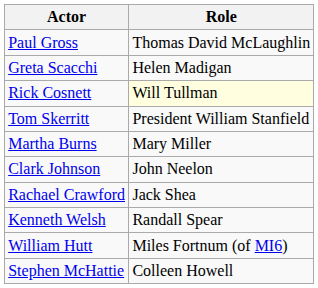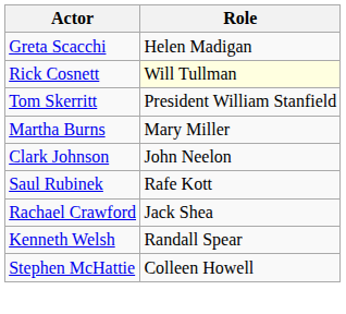 <table class="wikitable">
 <tr>
 <th>Actor</th>
 <th>Role</th>
 </tr>
 <tr>
-</tr>
-<tr>
-<td><a href='#'>Paul Gross</a></td>
-<td>Thomas David McLaughlin</td>
 </tr>
 <tr>
 <td><a href='#'>Greta Scacchi</a></td>
 <td>Helen Madigan</td>
 </tr>
 <tr>
 <td><a href='#'>Rick Cosnett</a></td>
 <td style="background: lightyellow;">Will Tullman</td>
 </tr>
 <tr>
 <td><a href='#'>Tom Skerritt</a></td>
 <td>President William Stanfield</td>
 </tr>
 <tr>
 <td><a href='#'>Martha Burns</a></td>
 <td>Mary Miller</td>
 </tr>
 <tr>
 <td><a href='#'>Clark Johnson</a></td>
 <td>John Neelon</td>
 </tr>
 <tr>
+<td><a href='#'>Saul Rubinek</a></td>
+<td>Rafe Kott</td>
+</tr>
+<tr>
 <td><a href='#'>Rachael Crawford</a></td>
 <td>Jack Shea</td>
 </tr>
 <tr>
 <td><a href='#'>Kenneth Welsh</a></td>
 <td>Randall Spear</td>
 </tr>
 <tr>
-<td><a href='#'>William Hutt</a></td>
-<td>Miles Fortnum (of <a href='#'>MI6</a>)</td>
-</tr>
-<tr>
 <td><a href='#'>Stephen McHattie</a></td>
 <td>Colleen Howell</td>
 </tr>
 </table>
